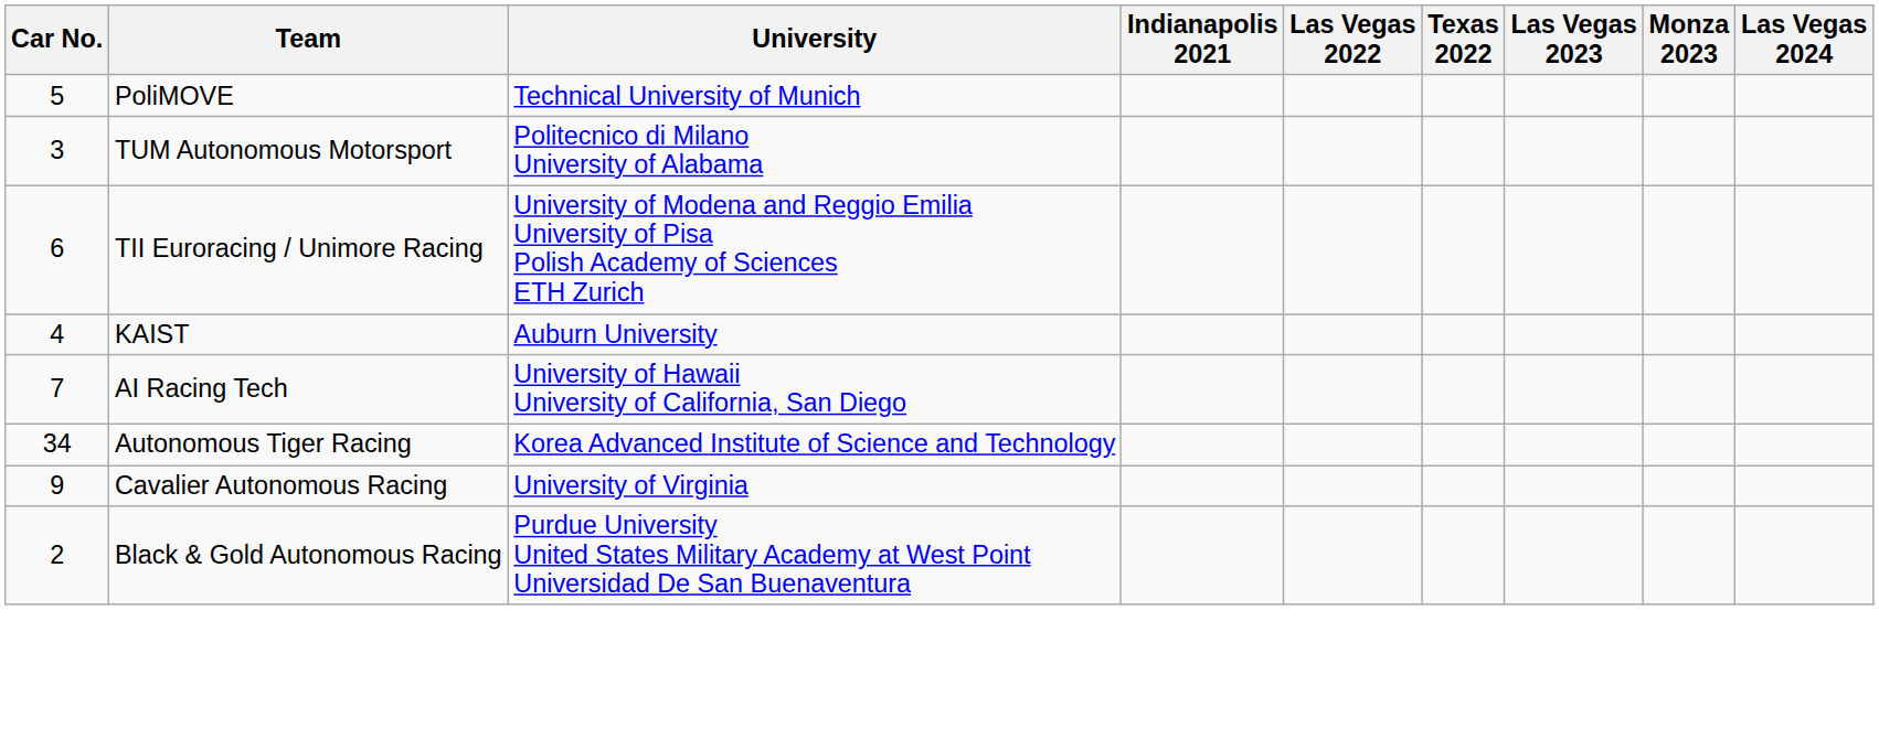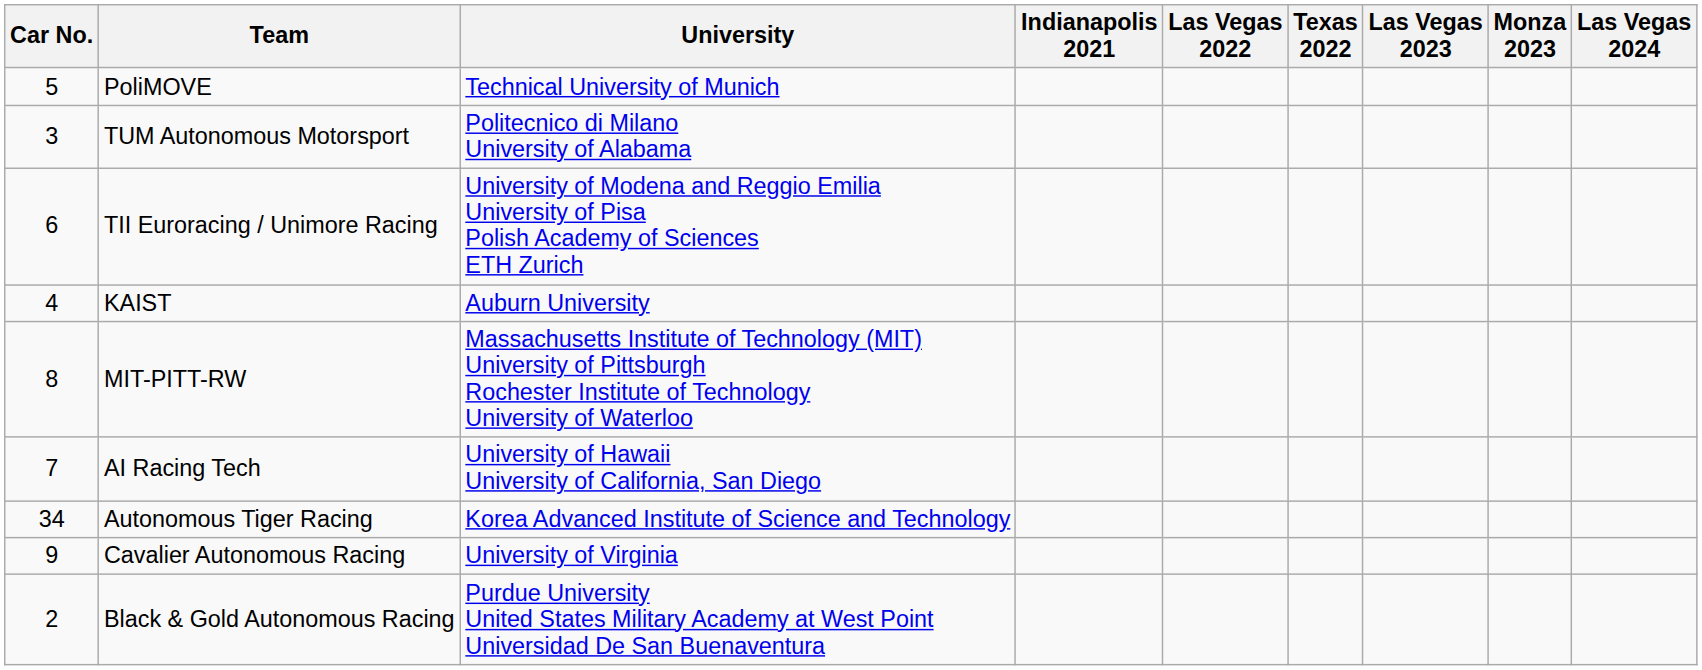 <table class="wikitable">
 <tr>
 <th>Car No.</th>
 <th>Team</th>
 <th>University</th>
 <th>Indianapolis<br>2021</th>
 <th>Las Vegas<br>2022</th>
 <th>Texas<br>2022</th>
 <th>Las Vegas<br>2023</th>
 <th>Monza<br>2023</th>
 <th>Las Vegas<br>2024</th>
 </tr>
 <tr>
 <td align=center>5</td>
 <td>PoliMOVE</td>
 <td> <a href='#'>Technical University of Munich</a></td>
 <td></td>
 <td></td>
 <td></td>
 <td></td>
 <td></td>
 <td></td>
 </tr>
 <tr>
 <td align=center>3</td>
 <td>TUM Autonomous Motorsport</td>
 <td> <a href='#'>Politecnico di Milano</a><br> <a href='#'>University of Alabama</a></td>
 <td></td>
 <td></td>
 <td></td>
 <td></td>
 <td></td>
 <td></td>
 </tr>
 <tr>
 <td align=center>6</td>
 <td>TII Euroracing / Unimore Racing</td>
 <td> <a href='#'>University of Modena and Reggio Emilia</a><br> <a href='#'>University of Pisa</a><br> <a href='#'>Polish Academy of Sciences</a><br> <a href='#'>ETH Zurich</a></td>
 <td></td>
 <td></td>
 <td></td>
 <td></td>
 <td></td>
 <td></td>
 </tr>
 <tr>
 <td align=center>4</td>
 <td>KAIST</td>
 <td> <a href='#'>Auburn University</a></td>
 <td></td>
 <td></td>
 <td></td>
 <td></td>
 <td></td>
 <td></td>
 </tr>
 <tr>
+<td align=center>8</td>
+<td>MIT-PITT-RW</td>
+<td> <a href='#'>Massachusetts Institute of Technology (MIT)</a><br> <a href='#'>University of Pittsburgh</a><br> <a href='#'>Rochester Institute of Technology</a><br> <a href='#'>University of Waterloo</a></td>
+<td></td>
+<td></td>
+<td></td>
+<td></td>
+<td></td>
+<td></td>
+</tr>
+<tr>
 <td align=center>7</td>
 <td>AI Racing Tech</td>
 <td> <a href='#'>University of Hawaii</a><br> <a href='#'>University of California, San Diego</a></td>
 <td></td>
 <td></td>
 <td></td>
 <td></td>
 <td></td>
 <td></td>
 </tr>
 <tr>
 <td align=center>34</td>
 <td>Autonomous Tiger Racing</td>
 <td> <a href='#'>Korea Advanced Institute of Science and Technology</a></td>
 <td></td>
 <td></td>
 <td></td>
 <td></td>
 <td></td>
 <td></td>
 </tr>
 <tr>
 <td align=center>9</td>
 <td>Cavalier Autonomous Racing</td>
 <td> <a href='#'>University of Virginia</a></td>
 <td></td>
 <td></td>
 <td></td>
 <td></td>
 <td></td>
 <td></td>
 </tr>
 <tr>
 <td align=center>2</td>
 <td>Black & Gold Autonomous Racing</td>
 <td> <a href='#'>Purdue University</a><br> <a href='#'>United States Military Academy at West Point</a><br> <a href='#'>Universidad De San Buenaventura</a></td>
 <td></td>
 <td></td>
 <td></td>
 <td></td>
 <td></td>
 <td></td>
 </tr>
 </table>
